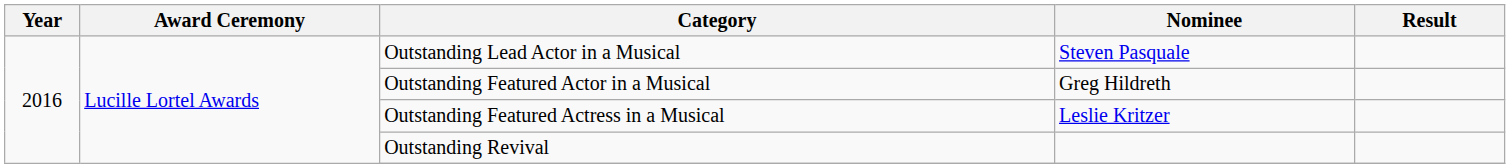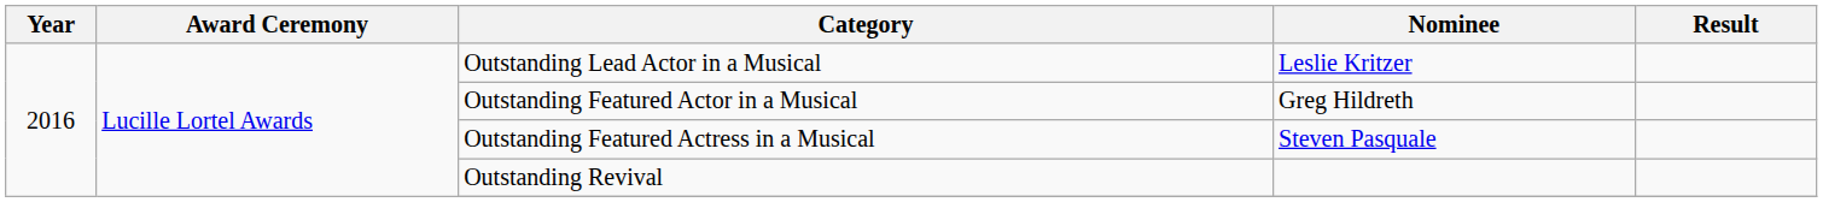 <table class="wikitable" width="95%">
 <tr>
 <th width="5%">Year</th>
 <th width="20%">Award Ceremony</th>
 <th width="45%">Category</th>
 <th width="20%">Nominee</th>
 <th width="10%">Result</th>
 </tr>
 <tr>
 <td rowspan="7" align="center">2016</td>
 <td rowspan="7"><a href='#'>Lucille Lortel Awards</a></td>
 <td>Outstanding Lead Actor in a Musical</td>
-<td><a href='#'>Steven Pasquale</a></td>
+<td><a href='#'>Leslie Kritzer</a></td>
 <td></td>
 </tr>
 <tr>
 <td>Outstanding Featured Actor in a Musical</td>
 <td>Greg Hildreth</td>
 <td></td>
 </tr>
 <tr>
 <td>Outstanding Featured Actress in a Musical</td>
-<td><a href='#'>Leslie Kritzer</a></td>
+<td><a href='#'>Steven Pasquale</a></td>
 <td></td>
 </tr>
 <tr>
 <td>Outstanding Revival</td>
 <td></td>
 <td></td>
 </tr>
 <tr>
 </tr>
 </table>
